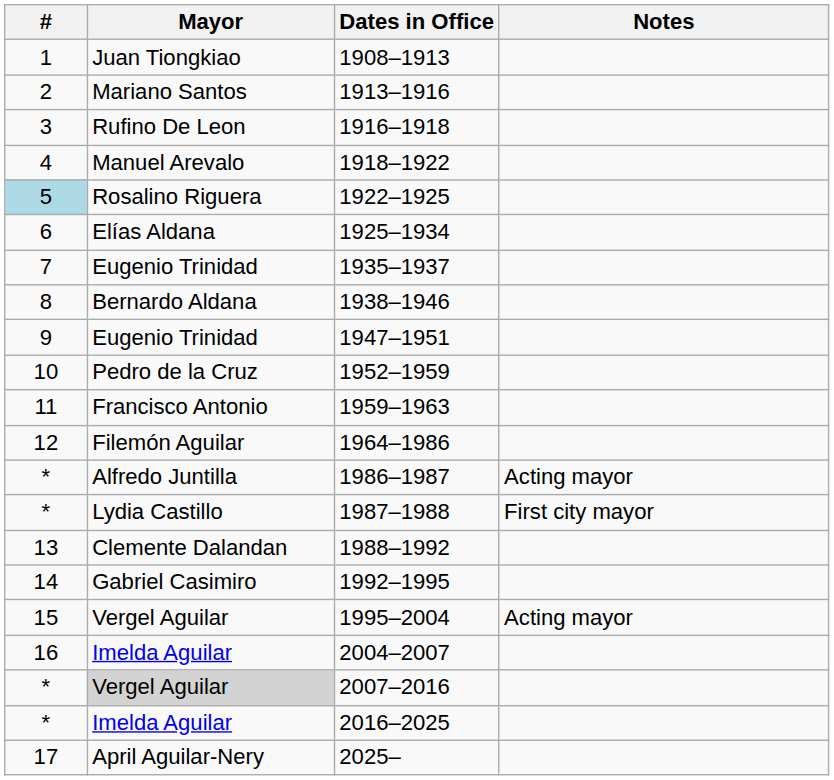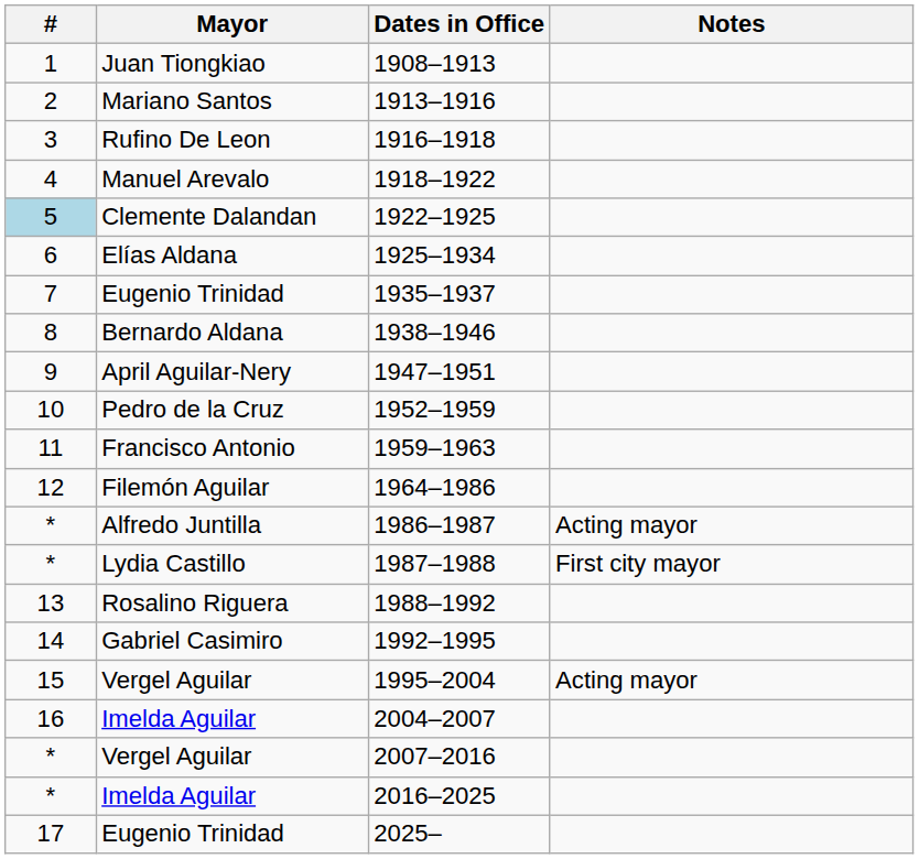 <table class="wikitable">
 <tr align=center valign=top>
 <th>#</th>
 <th width = "30%">Mayor</th>
 <th width = "20%">Dates in Office</th>
 <th width = "40%">Notes</th>
 </tr>
 <tr>
 <td align=center>1</td>
 <td>Juan Tiongkiao</td>
 <td>1908–1913</td>
 <td></td>
 </tr>
 <tr>
 <td align=center>2</td>
 <td>Mariano Santos</td>
 <td>1913–1916</td>
 <td></td>
 </tr>
 <tr>
 <td align=center>3</td>
 <td>Rufino De Leon</td>
 <td>1916–1918</td>
 <td></td>
 </tr>
 <tr>
 <td align=center>4</td>
 <td>Manuel Arevalo</td>
 <td>1918–1922</td>
 <td></td>
 </tr>
 <tr>
 <td align=center style="background: lightblue;">5</td>
-<td>Rosalino Riguera</td>
+<td>Clemente Dalandan</td>
 <td>1922–1925</td>
 <td></td>
 </tr>
 <tr>
 <td align=center>6</td>
 <td>Elías Aldana</td>
 <td>1925–1934</td>
 <td></td>
 </tr>
 <tr>
 <td align=center>7</td>
 <td>Eugenio Trinidad</td>
 <td>1935–1937</td>
 <td></td>
 </tr>
 <tr>
 <td align=center>8</td>
 <td>Bernardo Aldana</td>
 <td>1938–1946</td>
 <td></td>
 </tr>
 <tr>
 <td align=center>9</td>
-<td>Eugenio Trinidad</td>
+<td>April Aguilar-Nery</td>
 <td>1947–1951</td>
 <td></td>
 </tr>
 <tr>
 <td align=center>10</td>
 <td>Pedro de la Cruz</td>
 <td>1952–1959</td>
 <td></td>
 </tr>
 <tr>
 <td align=center>11</td>
 <td>Francisco Antonio</td>
 <td>1959–1963</td>
 <td></td>
 </tr>
 <tr>
 <td align=center>12</td>
 <td>Filemón Aguilar</td>
 <td>1964–1986</td>
 <td></td>
 </tr>
 <tr>
 <td align=center>*</td>
 <td>Alfredo Juntilla</td>
 <td>1986–1987</td>
 <td>Acting mayor</td>
 </tr>
 <tr>
 <td align=center>*</td>
 <td>Lydia Castillo</td>
 <td>1987–1988</td>
 <td>First city mayor</td>
 </tr>
 <tr>
 <td align=center>13</td>
-<td>Clemente Dalandan</td>
+<td>Rosalino Riguera</td>
 <td>1988–1992</td>
 <td></td>
 </tr>
 <tr>
 <td align=center>14</td>
 <td>Gabriel Casimiro</td>
 <td>1992–1995</td>
 <td></td>
 </tr>
 <tr>
 <td align=center>15</td>
 <td>Vergel Aguilar</td>
 <td>1995–2004</td>
 <td>Acting mayor</td>
 </tr>
 <tr>
 <td align=center>16</td>
 <td><a href='#'>Imelda Aguilar</a></td>
 <td>2004–2007</td>
 <td></td>
 </tr>
 <tr>
 <td align=center>*</td>
-<td style="background: lightgrey;">Vergel Aguilar</td>
+<td>Vergel Aguilar</td>
 <td>2007–2016</td>
 <td></td>
 </tr>
 <tr>
 <td align=center>*</td>
 <td><a href='#'>Imelda Aguilar</a></td>
 <td>2016–2025</td>
 <td></td>
 </tr>
 <tr>
 <td align=center>17</td>
-<td>April Aguilar-Nery</td>
+<td>Eugenio Trinidad</td>
 <td>2025–</td>
 <td></td>
 </tr>
 </table>
